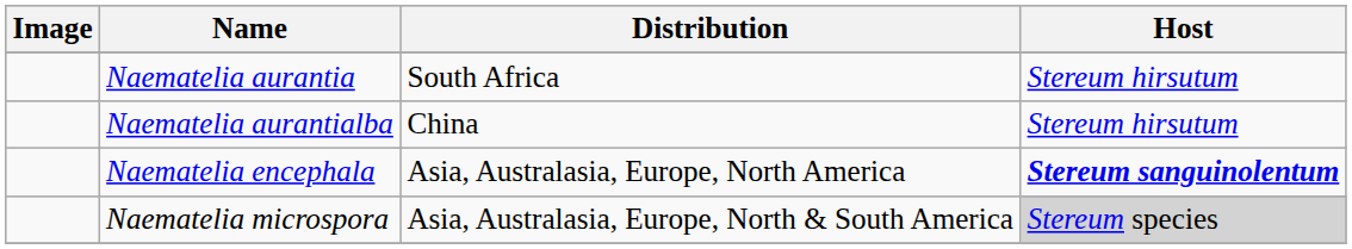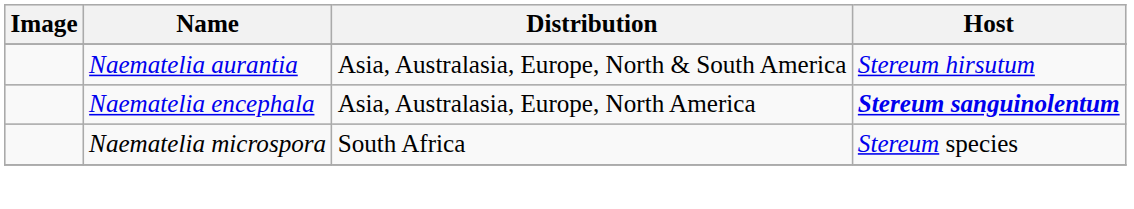 <table class="wikitable sortable collapsible">
 <tr>
 <th>Image</th>
 <th>Name</th>
 <th>Distribution</th>
 <th>Host</th>
 </tr>
 <tr>
 </tr>
 <tr>
 <td></td>
 <td><em><a href='#'>Naematelia aurantia</a></em></td>
-<td>South Africa</td>
-<td><em><a href='#'>Stereum hirsutum</a></em></td>
-</tr>
-<tr>
-<td></td>
-<td><em><a href='#'>Naematelia aurantialba</a></em></td>
-<td>China</td>
+<td>Asia, Australasia, Europe, North & South America</td>
 <td><em><a href='#'>Stereum hirsutum</a></em></td>
 </tr>
 <tr>
 <td></td>
 <td><em><a href='#'>Naematelia encephala</a></em></td>
 <td>Asia, Australasia, Europe, North America</td>
 <td><strong><em><a href='#'>Stereum sanguinolentum</a></em></strong></td>
 </tr>
 <tr>
 <td></td>
 <td><em>Naematelia microspora</em></td>
-<td>Asia, Australasia, Europe, North & South America</td>
-<td style="background: lightgrey;"><em><a href='#'>Stereum</a></em> species</td>
+<td>South Africa</td>
+<td><em><a href='#'>Stereum</a></em> species</td>
 </tr>
 <tr>
 </tr>
 </table>
